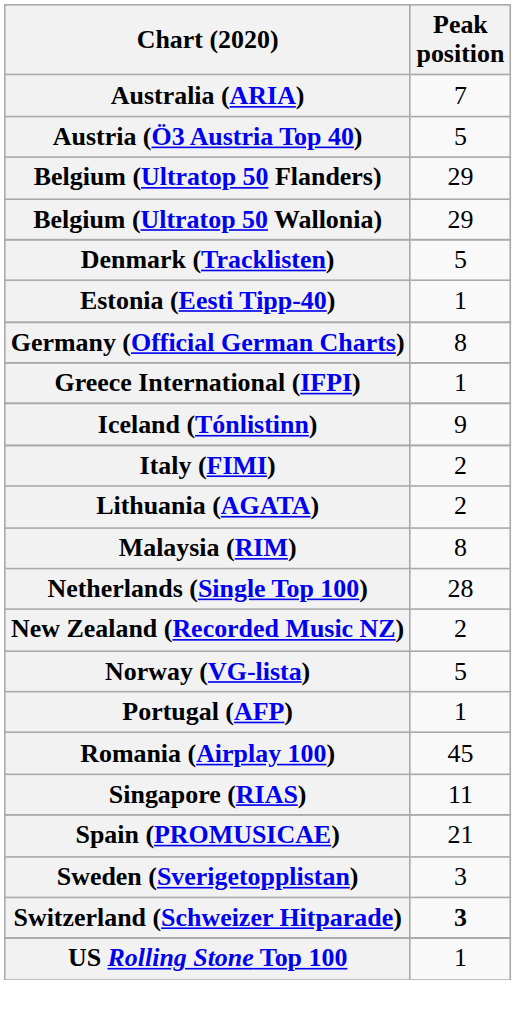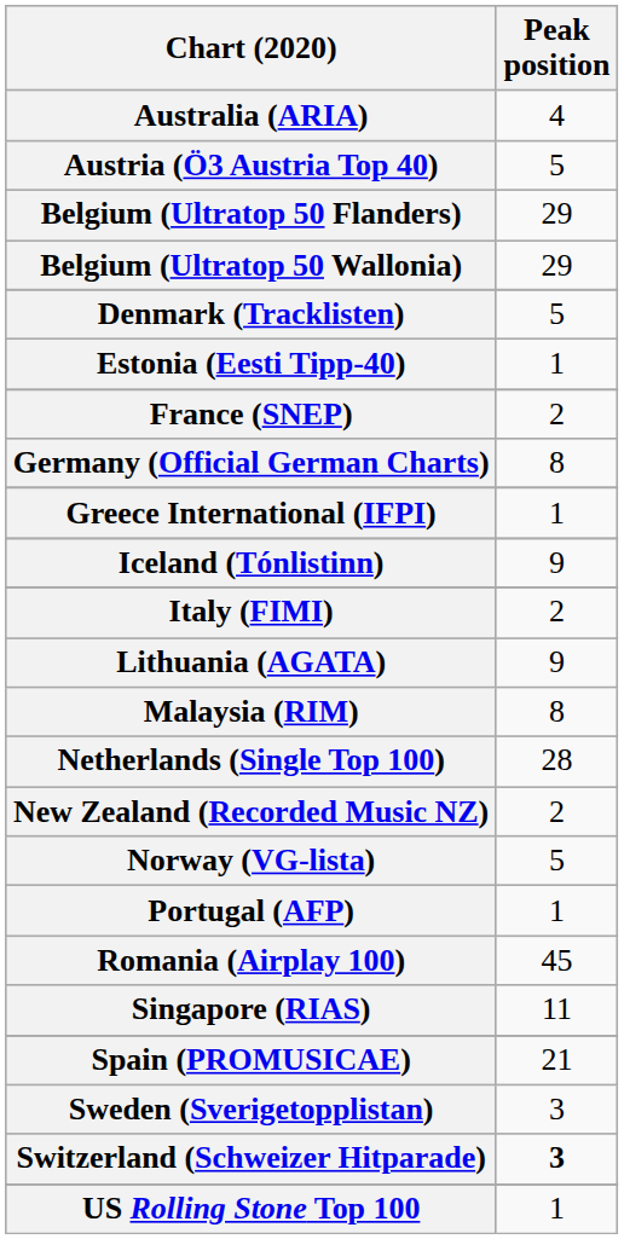 <table class="wikitable sortable plainrowheaders" style="text-align:center">
 <tr>
 <th scope="col">Chart (2020)</th>
 <th scope="col">Peak<br>position</th>
 </tr>
 <tr>
 <th scope="row">Australia (<a href='#'>ARIA</a>)</th>
-<td>7</td>
+<td>4</td>
 </tr>
 <tr>
 <th scope="row">Austria (<a href='#'>Ö3 Austria Top 40</a>)</th>
 <td>5</td>
 </tr>
 <tr>
 <th scope="row">Belgium (<a href='#'>Ultratop 50</a> Flanders)</th>
 <td>29</td>
 </tr>
 <tr>
 <th scope="row">Belgium (<a href='#'>Ultratop 50</a> Wallonia)</th>
 <td>29</td>
 </tr>
 <tr>
 </tr>
 <tr>
 </tr>
 <tr>
 <th scope="row">Denmark (<a href='#'>Tracklisten</a>)</th>
 <td>5</td>
 </tr>
 <tr>
 <th scope="row">Estonia (<a href='#'>Eesti Tipp-40</a>)</th>
 <td>1</td>
 </tr>
 <tr>
 </tr>
 <tr>
+<th scope="row">France (<a href='#'>SNEP</a>)</th>
+<td>2</td>
+</tr>
+<tr>
 <th scope="row">Germany (<a href='#'>Official German Charts</a>)</th>
 <td>8</td>
 </tr>
 <tr>
 </tr>
 <tr>
 <th scope="row">Greece International (<a href='#'>IFPI</a>)</th>
 <td>1</td>
 </tr>
 <tr>
 </tr>
 <tr>
 </tr>
 <tr>
 <th scope="row">Iceland (<a href='#'>Tónlistinn</a>)</th>
 <td>9</td>
 </tr>
 <tr>
 </tr>
 <tr>
 <th scope="row">Italy (<a href='#'>FIMI</a>)</th>
 <td>2</td>
 </tr>
 <tr>
 <th scope="row">Lithuania (<a href='#'>AGATA</a>)</th>
-<td>2</td>
+<td>9</td>
 </tr>
 <tr>
 <th scope="row">Malaysia (<a href='#'>RIM</a>)</th>
 <td>8</td>
 </tr>
 <tr>
 <th scope="row">Netherlands (<a href='#'>Single Top 100</a>)</th>
 <td>28</td>
 </tr>
 <tr>
 <th scope="row">New Zealand (<a href='#'>Recorded Music NZ</a>)</th>
 <td>2</td>
 </tr>
 <tr>
 <th scope="row">Norway (<a href='#'>VG-lista</a>)</th>
 <td>5</td>
 </tr>
 <tr>
 <th scope="row">Portugal (<a href='#'>AFP</a>)</th>
 <td>1</td>
 </tr>
 <tr>
 <th scope="row">Romania (<a href='#'>Airplay 100</a>)</th>
 <td>45</td>
 </tr>
 <tr>
 <th scope="row">Singapore (<a href='#'>RIAS</a>)</th>
 <td>11</td>
 </tr>
 <tr>
 </tr>
 <tr>
 <th scope="row">Spain (<a href='#'>PROMUSICAE</a>)</th>
 <td>21</td>
 </tr>
 <tr>
 <th scope="row">Sweden (<a href='#'>Sverigetopplistan</a>)</th>
 <td>3</td>
 </tr>
 <tr>
 <th scope="row">Switzerland (<a href='#'>Schweizer Hitparade</a>)</th>
 <td><strong>3</strong></td>
 </tr>
 <tr>
 </tr>
 <tr>
 </tr>
 <tr>
 </tr>
 <tr>
 </tr>
 <tr>
 </tr>
 <tr>
 <th scope="row">US <a href='#'><em>Rolling Stone</em> Top 100</a></th>
 <td>1</td>
 </tr>
 </table>
